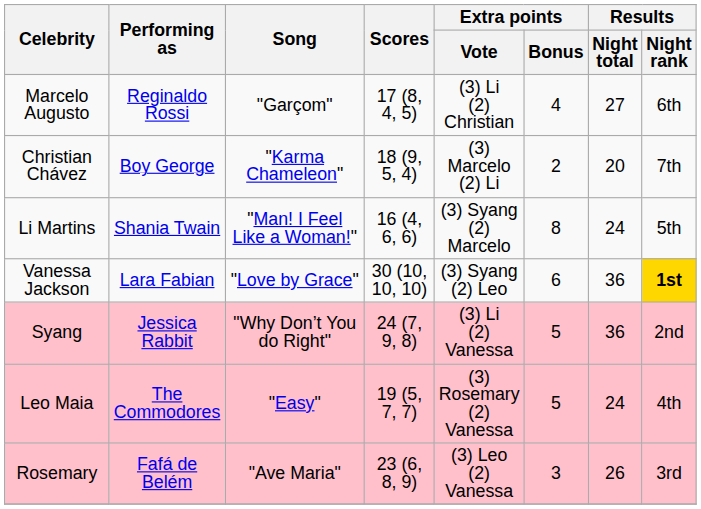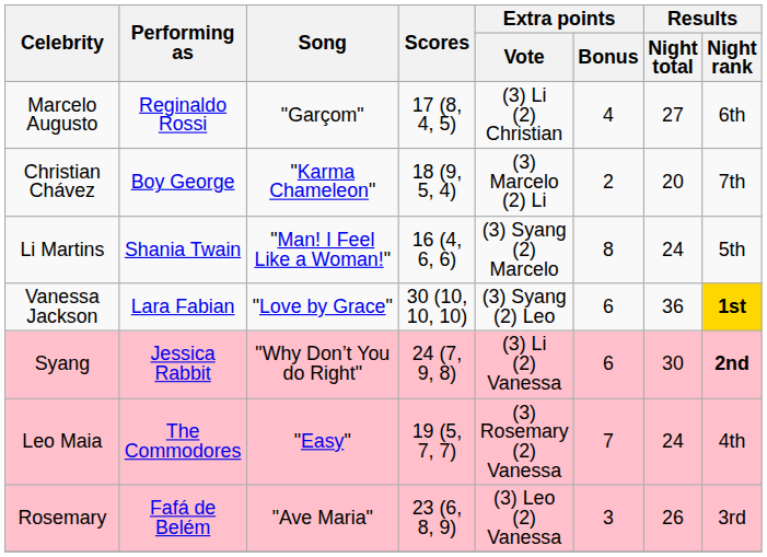 <table class="wikitable" style="font-size:100%; line-height:16px; text-align:center" width="100%">
 <tr>
 <th rowspan="2" style="width:15.0%;">Celebrity</th>
 <th rowspan="2" style="width:15.0%;">Performing as</th>
 <th rowspan="2" style="width:20.0%;">Song</th>
 <th rowspan="2" style="width:10.0%;">Scores</th>
 <th colspan="2">Extra points</th>
 <th colspan="2">Results</th>
 </tr>
 <tr>
 <th style="width:08.5%;">Vote</th>
 <th style="width:08.5%;">Bonus</th>
 <th style="width:07.5%;">Night total</th>
 <th style="width:07.5%;">Night rank</th>
 </tr>
 <tr>
 <td>Marcelo Augusto</td>
 <td><a href='#'>Reginaldo Rossi</a></td>
 <td>"Garçom"</td>
 <td>17 (8, 4, 5)</td>
 <td>(3) Li<br>(2) Christian</td>
 <td>4</td>
 <td>27</td>
 <td>6th</td>
 </tr>
 <tr>
 <td>Christian Chávez</td>
 <td><a href='#'>Boy George</a></td>
 <td>"<a href='#'>Karma Chameleon</a>"</td>
 <td>18 (9, 5, 4)</td>
 <td>(3) Marcelo<br>(2) Li</td>
 <td>2</td>
 <td>20</td>
 <td>7th</td>
 </tr>
 <tr>
 <td>Li Martins</td>
 <td><a href='#'>Shania Twain</a></td>
 <td>"<a href='#'>Man! I Feel Like a Woman!</a>"</td>
 <td>16 (4, 6, 6)</td>
 <td>(3) Syang<br>(2) Marcelo</td>
 <td>8</td>
 <td>24</td>
 <td>5th</td>
 </tr>
 <tr>
 <td>Vanessa Jackson</td>
 <td><a href='#'>Lara Fabian</a></td>
 <td>"<a href='#'>Love by Grace</a>"</td>
 <td>30 (10, 10, 10)</td>
 <td>(3) Syang<br>(2) Leo</td>
 <td>6</td>
 <td>36</td>
 <td bgcolor="FFD700"><strong>1st</strong></td>
 </tr>
 <tr bgcolor="FFC0CB">
 <td>Syang</td>
 <td><a href='#'>Jessica Rabbit</a></td>
 <td>"Why Don’t You do Right"</td>
 <td>24 (7, 9, 8)</td>
 <td>(3) Li<br>(2) Vanessa</td>
-<td>5</td>
-<td>36</td>
-<td>2nd</td>
+<td>6</td>
+<td>30</td>
+<td><strong>2nd</strong></td>
 </tr>
 <tr bgcolor="FFC0CB">
 <td>Leo Maia</td>
 <td><a href='#'>The Commodores</a></td>
 <td>"<a href='#'>Easy</a>"</td>
 <td>19 (5, 7, 7)</td>
 <td>(3) Rosemary<br>(2) Vanessa</td>
-<td>5</td>
+<td>7</td>
 <td>24</td>
 <td>4th</td>
 </tr>
 <tr bgcolor="FFC0CB">
 <td>Rosemary</td>
 <td><a href='#'>Fafá de Belém</a></td>
 <td>"Ave Maria"</td>
 <td>23 (6, 8, 9)</td>
 <td>(3) Leo<br>(2) Vanessa</td>
 <td>3</td>
 <td>26</td>
 <td>3rd</td>
 </tr>
 <tr>
 </tr>
 </table>
